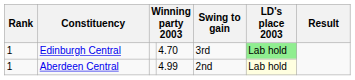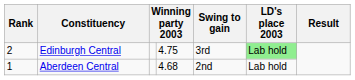 <table class="wikitable" style="width:550px">
 <tr>
 <th style="width:50px;">Rank</th>
 <th style="width:225px;">Constituency</th>
 <th colspan="2" style="width:175px;">Winning party 2003</th>
 <th style="width:100px;">Swing to gain</th>
 <th style="width:100px;">LD's place 2003</th>
 <th style="width:100px;">Result</th>
 </tr>
 <tr>
-<td>1</td>
+<td>2</td>
 <td><a href='#'>Edinburgh Central</a></td>
 <td></td>
-<td>4.70</td>
+<td>4.75</td>
 <td>3rd</td>
 <td style="background: lightgreen;">Lab hold</td>
 </tr>
 <tr>
 <td>1</td>
 <td><a href='#'>Aberdeen Central</a></td>
 <td></td>
-<td>4.99</td>
+<td>4.68</td>
 <td>2nd</td>
-<td style="background: lightyellow;">Lab hold</td>
+<td>Lab hold</td>
 </tr>
 </table>
